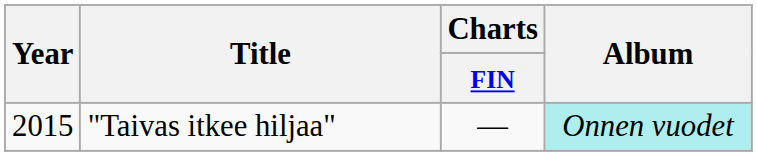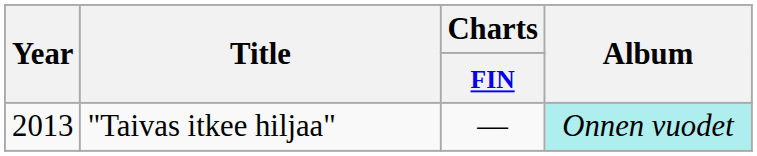 <table class="wikitable">
 <tr>
 <th align="center" rowspan="2">Year</th>
 <th align="center" rowspan="2" width="180">Title</th>
 <th align="center" colspan="1">Charts</th>
 <th align="center" rowspan="2" width="100">Album</th>
 </tr>
 <tr>
 <th width="20"><small><a href='#'>FIN</a></small><br></th>
 </tr>
 <tr>
-<td align="center" rowspan=1>2015</td>
+<td align="center" rowspan=1>2013</td>
 <td>"Taivas itkee hiljaa"</td>
 <td align="center">—</td>
 <td align="center" rowspan=1 style="background: paleturquoise;"><em>Onnen vuodet</em></td>
 </tr>
 </table>
